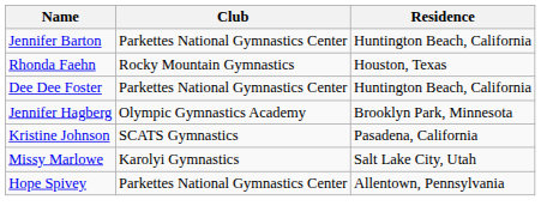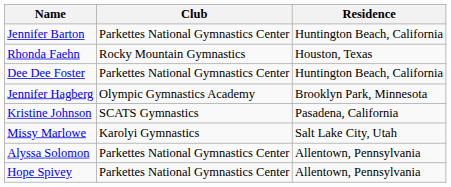 <table class="wikitable">
 <tr>
 <th>Name</th>
 <th>Club</th>
 <th>Residence</th>
 </tr>
 <tr>
 <td><a href='#'>Jennifer Barton</a></td>
 <td>Parkettes National Gymnastics Center</td>
 <td>Huntington Beach, California</td>
 </tr>
 <tr>
 <td><a href='#'>Rhonda Faehn</a></td>
 <td>Rocky Mountain Gymnastics</td>
 <td>Houston, Texas</td>
 </tr>
 <tr>
 <td><a href='#'>Dee Dee Foster</a></td>
 <td>Parkettes National Gymnastics Center</td>
 <td>Huntington Beach, California</td>
 </tr>
 <tr>
 <td><a href='#'>Jennifer Hagberg</a></td>
 <td>Olympic Gymnastics Academy</td>
 <td>Brooklyn Park, Minnesota</td>
 </tr>
 <tr>
 <td><a href='#'>Kristine Johnson</a></td>
 <td>SCATS Gymnastics</td>
 <td>Pasadena, California</td>
 </tr>
 <tr>
 <td><a href='#'>Missy Marlowe</a></td>
 <td>Karolyi Gymnastics</td>
 <td>Salt Lake City, Utah</td>
 </tr>
 <tr>
+<td><a href='#'>Alyssa Solomon</a></td>
+<td>Parkettes National Gymnastics Center</td>
+<td>Allentown, Pennsylvania</td>
+</tr>
+<tr>
 <td><a href='#'>Hope Spivey</a></td>
 <td>Parkettes National Gymnastics Center</td>
 <td>Allentown, Pennsylvania</td>
 </tr>
 </table>
